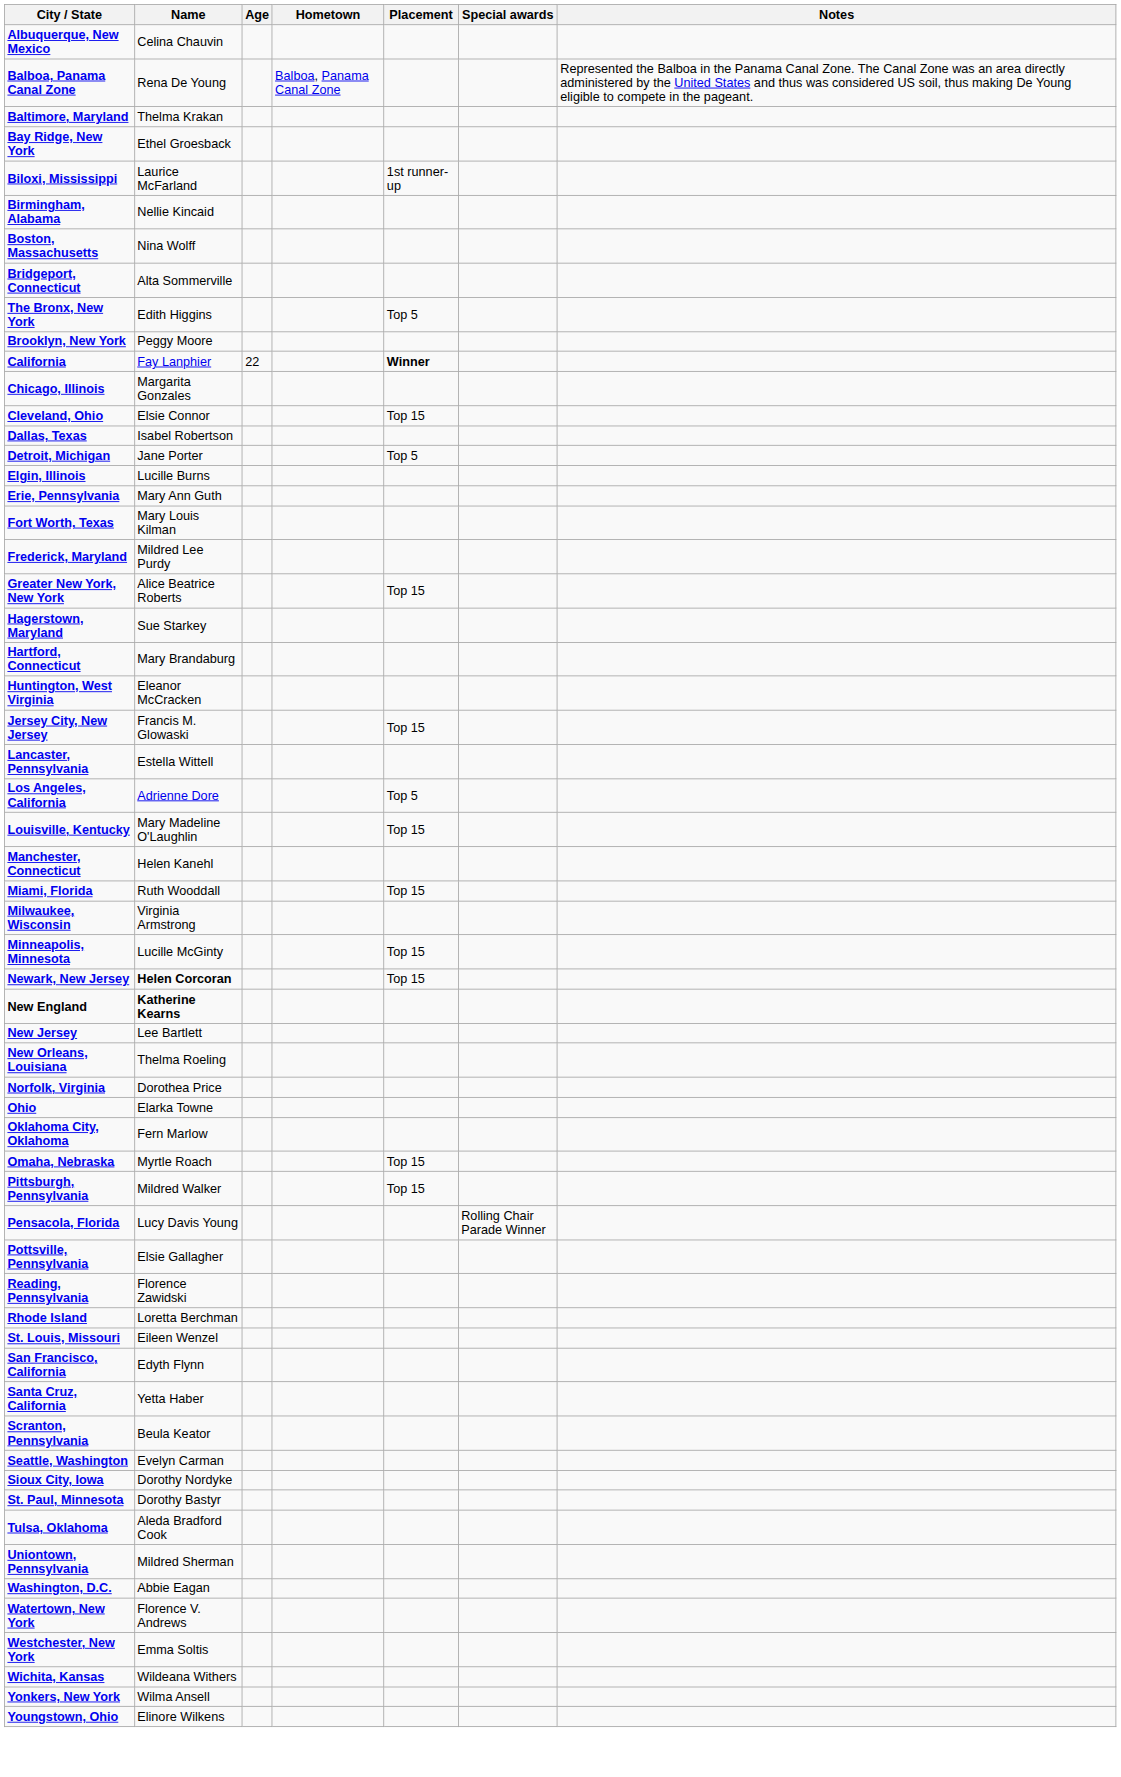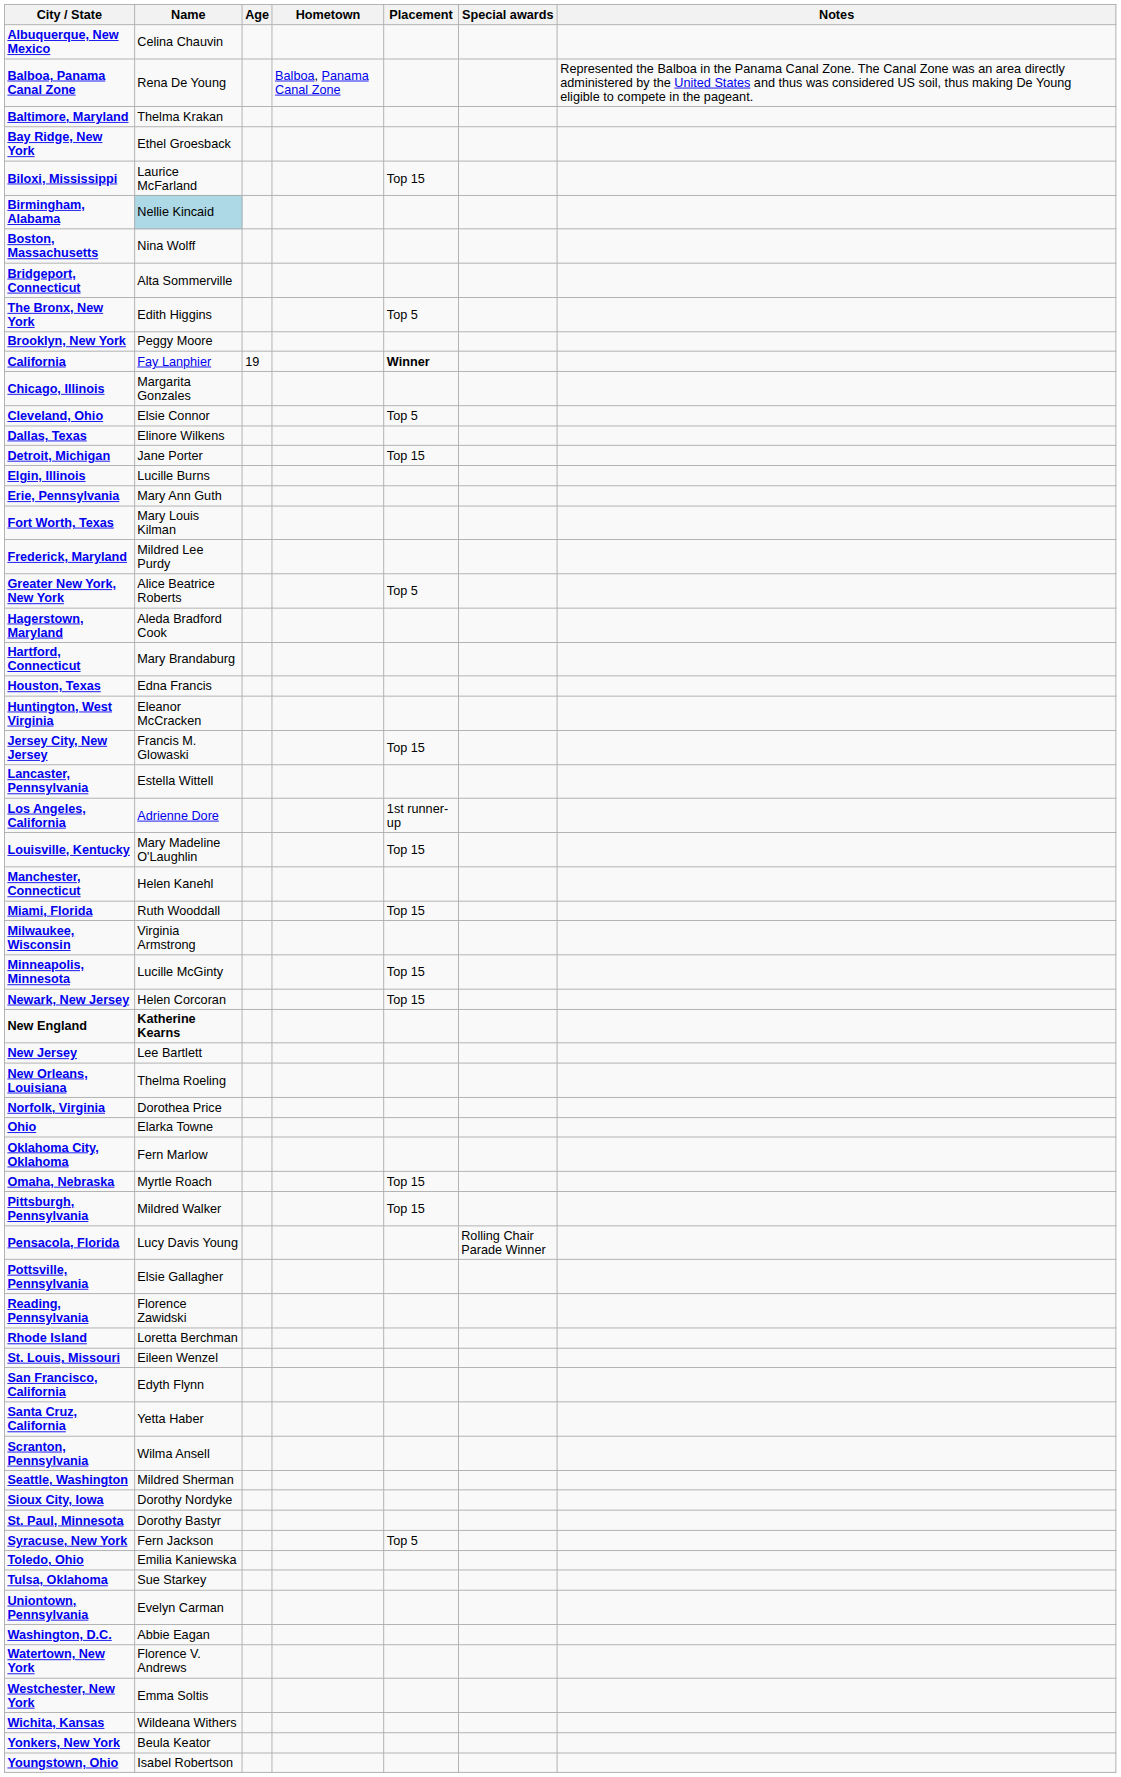 <table class="wikitable" style="width:100%; font-size:90%;">
 <tr>
 <th>City / State</th>
 <th>Name</th>
 <th>Age</th>
 <th>Hometown</th>
 <th>Placement</th>
 <th>Special awards</th>
 <th>Notes</th>
 </tr>
 <tr>
 <td><strong><a href='#'>Albuquerque, New Mexico</a></strong></td>
 <td>Celina Chauvin</td>
 <td></td>
 <td></td>
 <td></td>
 <td></td>
 <td></td>
 </tr>
 <tr>
 <td><strong><a href='#'>Balboa, Panama Canal Zone</a></strong></td>
 <td>Rena De Young</td>
 <td></td>
 <td><a href='#'>Balboa</a>, <a href='#'>Panama Canal Zone</a></td>
 <td></td>
 <td></td>
 <td>Represented the Balboa in the Panama Canal Zone. The Canal Zone was an area directly administered by the <a href='#'>United States</a> and thus was considered US soil, thus making De Young eligible to compete in the pageant.</td>
 </tr>
 <tr>
 <td> <strong><a href='#'>Baltimore, Maryland</a></strong></td>
 <td>Thelma Krakan</td>
 <td></td>
 <td></td>
 <td></td>
 <td></td>
 <td></td>
 </tr>
 <tr>
 <td><strong><a href='#'>Bay Ridge, New York</a></strong></td>
 <td>Ethel Groesback</td>
 <td></td>
 <td></td>
 <td></td>
 <td></td>
 <td></td>
 </tr>
 <tr>
 <td><strong><a href='#'>Biloxi, Mississippi</a></strong></td>
 <td>Laurice McFarland</td>
 <td></td>
 <td></td>
-<td>1st runner-up</td>
+<td>Top 15</td>
 <td></td>
 <td></td>
 </tr>
 <tr>
 <td> <strong><a href='#'>Birmingham, Alabama</a></strong></td>
-<td>Nellie Kincaid</td>
+<td style="background: lightblue;">Nellie Kincaid</td>
 <td></td>
 <td></td>
 <td></td>
 <td></td>
 <td></td>
 </tr>
 <tr>
 <td> <strong><a href='#'>Boston, Massachusetts</a></strong></td>
 <td>Nina Wolff</td>
 <td></td>
 <td></td>
 <td></td>
 <td></td>
 <td></td>
 </tr>
 <tr>
 <td><strong><a href='#'>Bridgeport, Connecticut</a></strong></td>
 <td>Alta Sommerville</td>
 <td></td>
 <td></td>
 <td></td>
 <td></td>
 <td></td>
 </tr>
 <tr>
 <td> <strong><a href='#'>The Bronx, New York</a></strong></td>
 <td>Edith Higgins</td>
 <td></td>
 <td></td>
 <td>Top 5</td>
 <td></td>
 <td></td>
 </tr>
 <tr>
 <td> <strong><a href='#'>Brooklyn, New York</a></strong></td>
 <td>Peggy Moore</td>
 <td></td>
 <td></td>
 <td></td>
 <td></td>
 <td></td>
 </tr>
 <tr>
 <td> <strong><a href='#'>California</a></strong></td>
 <td><a href='#'>Fay Lanphier</a></td>
-<td>22</td>
+<td>19</td>
 <td></td>
 <td><strong>Winner</strong></td>
 <td></td>
 <td></td>
 </tr>
 <tr>
 <td> <strong><a href='#'>Chicago, Illinois</a></strong></td>
 <td>Margarita Gonzales</td>
 <td></td>
 <td></td>
 <td></td>
 <td></td>
 <td></td>
 </tr>
 <tr>
 <td> <strong><a href='#'>Cleveland, Ohio</a></strong></td>
 <td>Elsie Connor</td>
 <td></td>
 <td></td>
-<td>Top 15</td>
+<td>Top 5</td>
 <td></td>
 <td></td>
 </tr>
 <tr>
 <td><strong><a href='#'>Dallas, Texas</a></strong></td>
-<td>Isabel Robertson</td>
+<td>Elinore Wilkens</td>
 <td></td>
 <td></td>
 <td></td>
 <td></td>
 <td></td>
 </tr>
 <tr>
 <td><strong><a href='#'>Detroit, Michigan</a></strong></td>
 <td>Jane Porter</td>
 <td></td>
 <td></td>
-<td>Top 5</td>
+<td>Top 15</td>
 <td></td>
 <td></td>
 </tr>
 <tr>
 <td><strong><a href='#'>Elgin, Illinois</a></strong></td>
 <td>Lucille Burns</td>
 <td></td>
 <td></td>
 <td></td>
 <td></td>
 <td></td>
 </tr>
 <tr>
 <td><strong><a href='#'>Erie, Pennsylvania</a></strong></td>
 <td>Mary Ann Guth</td>
 <td></td>
 <td></td>
 <td></td>
 <td></td>
 <td></td>
 </tr>
 <tr>
 <td><strong><a href='#'>Fort Worth, Texas</a></strong></td>
 <td>Mary Louis Kilman</td>
 <td></td>
 <td></td>
 <td></td>
 <td></td>
 <td></td>
 </tr>
 <tr>
 <td><strong><a href='#'>Frederick, Maryland</a></strong></td>
 <td>Mildred Lee Purdy</td>
 <td></td>
 <td></td>
 <td></td>
 <td></td>
 <td></td>
 </tr>
 <tr>
 <td><strong><a href='#'>Greater New York, New York</a></strong></td>
 <td>Alice Beatrice Roberts</td>
 <td></td>
 <td></td>
-<td>Top 15</td>
+<td>Top 5</td>
 <td></td>
 <td></td>
 </tr>
 <tr>
 <td><strong><a href='#'>Hagerstown, Maryland</a></strong></td>
-<td>Sue Starkey</td>
+<td>Aleda Bradford Cook</td>
 <td></td>
 <td></td>
 <td></td>
 <td></td>
 <td></td>
 </tr>
 <tr>
 <td><strong><a href='#'>Hartford, Connecticut</a></strong></td>
 <td>Mary Brandaburg</td>
+<td></td>
+<td></td>
+<td></td>
+<td></td>
+<td></td>
+</tr>
+<tr>
+<td> <strong><a href='#'>Houston, Texas</a></strong></td>
+<td>Edna Francis</td>
 <td></td>
 <td></td>
 <td></td>
 <td></td>
 <td></td>
 </tr>
 <tr>
 <td><strong><a href='#'>Huntington, West Virginia</a></strong></td>
 <td>Eleanor McCracken</td>
 <td></td>
 <td></td>
 <td></td>
 <td></td>
 <td></td>
 </tr>
 <tr>
 <td><strong><a href='#'>Jersey City, New Jersey</a></strong></td>
 <td>Francis M. Glowaski</td>
 <td></td>
 <td></td>
 <td>Top 15</td>
 <td></td>
 <td></td>
 </tr>
 <tr>
 <td><strong><a href='#'>Lancaster, Pennsylvania</a></strong></td>
 <td>Estella Wittell</td>
 <td></td>
 <td></td>
 <td></td>
 <td></td>
 <td></td>
 </tr>
 <tr>
 <td><strong><a href='#'>Los Angeles, California</a></strong></td>
 <td><a href='#'>Adrienne Dore</a></td>
 <td></td>
 <td></td>
-<td>Top 5</td>
+<td>1st runner-up</td>
 <td></td>
 <td></td>
 </tr>
 <tr>
 <td><strong><a href='#'>Louisville, Kentucky</a></strong></td>
 <td>Mary Madeline O'Laughlin</td>
 <td></td>
 <td></td>
 <td>Top 15</td>
 <td></td>
 <td></td>
 </tr>
 <tr>
 <td><strong><a href='#'>Manchester, Connecticut</a></strong></td>
 <td>Helen Kanehl</td>
 <td></td>
 <td></td>
 <td></td>
 <td></td>
 <td></td>
 </tr>
 <tr>
 <td><strong><a href='#'>Miami, Florida</a></strong></td>
 <td>Ruth Wooddall</td>
 <td></td>
 <td></td>
 <td>Top 15</td>
 <td></td>
 <td></td>
 </tr>
 <tr>
 <td><strong><a href='#'>Milwaukee, Wisconsin</a></strong></td>
 <td>Virginia Armstrong</td>
 <td></td>
 <td></td>
 <td></td>
 <td></td>
 <td></td>
 </tr>
 <tr>
 <td><strong><a href='#'>Minneapolis, Minnesota</a></strong></td>
 <td>Lucille McGinty</td>
 <td></td>
 <td></td>
 <td>Top 15</td>
 <td></td>
 <td></td>
 </tr>
 <tr>
 <td><strong><a href='#'>Newark, New Jersey</a></strong></td>
-<td><strong>Helen Corcoran</strong></td>
+<td>Helen Corcoran</td>
 <td></td>
 <td></td>
 <td>Top 15</td>
 <td></td>
 <td></td>
 </tr>
 <tr>
 <td><strong>New England</strong></td>
 <td><strong>Katherine Kearns</strong></td>
 <td></td>
 <td></td>
 <td></td>
 <td></td>
 <td></td>
 </tr>
 <tr>
 <td> <strong><a href='#'>New Jersey</a></strong></td>
 <td>Lee Bartlett</td>
 <td></td>
 <td></td>
 <td></td>
 <td></td>
 <td></td>
 </tr>
 <tr>
 <td> <strong><a href='#'>New Orleans, Louisiana</a></strong></td>
 <td>Thelma Roeling</td>
 <td></td>
 <td></td>
 <td></td>
 <td></td>
 <td></td>
 </tr>
 <tr>
 <td><strong><a href='#'>Norfolk, Virginia</a></strong></td>
 <td>Dorothea Price</td>
 <td></td>
 <td></td>
 <td></td>
 <td></td>
 <td></td>
 </tr>
 <tr>
 <td> <strong><a href='#'>Ohio</a></strong></td>
 <td>Elarka Towne</td>
 <td></td>
 <td></td>
 <td></td>
 <td></td>
 <td></td>
 </tr>
 <tr>
 <td><strong><a href='#'>Oklahoma City, Oklahoma</a></strong></td>
 <td>Fern Marlow</td>
 <td></td>
 <td></td>
 <td></td>
 <td></td>
 <td></td>
 </tr>
 <tr>
 <td><strong><a href='#'>Omaha, Nebraska</a></strong></td>
 <td>Myrtle Roach</td>
 <td></td>
 <td></td>
 <td>Top 15</td>
 <td></td>
 <td></td>
 </tr>
 <tr>
 <td> <strong><a href='#'>Pittsburgh, Pennsylvania</a></strong></td>
 <td>Mildred Walker</td>
 <td></td>
 <td></td>
 <td>Top 15</td>
 <td></td>
 <td></td>
 </tr>
 <tr>
 <td><strong><a href='#'>Pensacola, Florida</a></strong></td>
 <td>Lucy Davis Young</td>
 <td></td>
 <td></td>
 <td></td>
 <td>Rolling Chair Parade Winner</td>
 <td></td>
 </tr>
 <tr>
 <td><strong><a href='#'>Pottsville, Pennsylvania</a></strong></td>
 <td>Elsie Gallagher</td>
 <td></td>
 <td></td>
 <td></td>
 <td></td>
 <td></td>
 </tr>
 <tr>
 <td><strong><a href='#'>Reading, Pennsylvania</a></strong></td>
 <td>Florence Zawidski</td>
 <td></td>
 <td></td>
 <td></td>
 <td></td>
 <td></td>
 </tr>
 <tr>
 <td> <strong><a href='#'>Rhode Island</a></strong></td>
 <td>Loretta Berchman</td>
 <td></td>
 <td></td>
 <td></td>
 <td></td>
 <td></td>
 </tr>
 <tr>
 <td><strong><a href='#'>St. Louis, Missouri</a></strong></td>
 <td>Eileen Wenzel</td>
 <td></td>
 <td></td>
 <td></td>
 <td></td>
 <td></td>
 </tr>
 <tr>
 <td><strong><a href='#'>San Francisco, California</a></strong></td>
 <td>Edyth Flynn</td>
 <td></td>
 <td></td>
 <td></td>
 <td></td>
 <td></td>
 </tr>
 <tr>
 <td><strong><a href='#'>Santa Cruz, California</a></strong></td>
 <td>Yetta Haber</td>
 <td></td>
 <td></td>
 <td></td>
 <td></td>
 <td></td>
 </tr>
 <tr>
 <td><strong><a href='#'>Scranton, Pennsylvania</a></strong></td>
-<td>Beula Keator</td>
+<td>Wilma Ansell</td>
 <td></td>
 <td></td>
 <td></td>
 <td></td>
 <td></td>
 </tr>
 <tr>
 <td><strong><a href='#'>Seattle, Washington</a></strong></td>
-<td>Evelyn Carman</td>
+<td>Mildred Sherman</td>
 <td></td>
 <td></td>
 <td></td>
 <td></td>
 <td></td>
 </tr>
 <tr>
 <td><strong><a href='#'>Sioux City, Iowa</a></strong></td>
 <td>Dorothy Nordyke</td>
 <td></td>
 <td></td>
 <td></td>
 <td></td>
 <td></td>
 </tr>
 <tr>
 <td><strong><a href='#'>St. Paul, Minnesota</a></strong></td>
 <td>Dorothy Bastyr</td>
 <td></td>
 <td></td>
 <td></td>
 <td></td>
 <td></td>
 </tr>
 <tr>
+<td><strong><a href='#'>Syracuse, New York</a></strong></td>
+<td>Fern Jackson</td>
+<td></td>
+<td></td>
+<td>Top 5</td>
+<td></td>
+<td></td>
+</tr>
+<tr>
+<td><strong><a href='#'>Toledo, Ohio</a></strong></td>
+<td>Emilia Kaniewska</td>
+<td></td>
+<td></td>
+<td></td>
+<td></td>
+<td></td>
+</tr>
+<tr>
 <td> <strong><a href='#'>Tulsa, Oklahoma</a></strong></td>
-<td>Aleda Bradford Cook</td>
+<td>Sue Starkey</td>
 <td></td>
 <td></td>
 <td></td>
 <td></td>
 <td></td>
 </tr>
 <tr>
 <td><strong><a href='#'>Uniontown, Pennsylvania</a></strong></td>
-<td>Mildred Sherman</td>
+<td>Evelyn Carman</td>
 <td></td>
 <td></td>
 <td></td>
 <td></td>
 <td></td>
 </tr>
 <tr>
 <td> <strong><a href='#'>Washington, D.C.</a></strong></td>
 <td>Abbie Eagan</td>
 <td></td>
 <td></td>
 <td></td>
 <td></td>
 <td></td>
 </tr>
 <tr>
 <td><strong><a href='#'>Watertown, New York</a></strong></td>
 <td>Florence V. Andrews</td>
 <td></td>
 <td></td>
 <td></td>
 <td></td>
 <td></td>
 </tr>
 <tr>
 <td><strong><a href='#'>Westchester, New York</a></strong></td>
 <td>Emma Soltis</td>
 <td></td>
 <td></td>
 <td></td>
 <td></td>
 <td></td>
 </tr>
 <tr>
 <td><strong><a href='#'>Wichita, Kansas</a></strong></td>
 <td>Wildeana Withers</td>
 <td></td>
 <td></td>
 <td></td>
 <td></td>
 <td></td>
 </tr>
 <tr>
 <td><strong><a href='#'>Yonkers, New York</a></strong></td>
-<td>Wilma Ansell</td>
+<td>Beula Keator</td>
 <td></td>
 <td></td>
 <td></td>
 <td></td>
 <td></td>
 </tr>
 <tr>
 <td><strong><a href='#'>Youngstown, Ohio</a></strong></td>
-<td>Elinore Wilkens</td>
+<td>Isabel Robertson</td>
 <td></td>
 <td></td>
 <td></td>
 <td></td>
 <td></td>
 </tr>
 </table>
